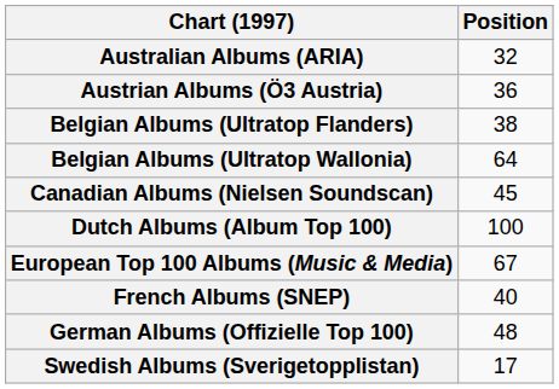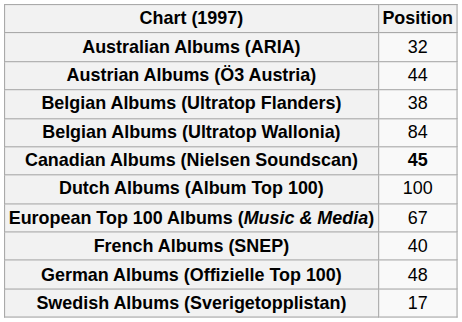 <table class="wikitable plainrowheaders sortable" style="text-align:center;">
 <tr>
 <th scope="column">Chart (1997)</th>
 <th scope="column">Position</th>
 </tr>
 <tr>
 <th scope="row">Australian Albums (ARIA)</th>
 <td>32</td>
 </tr>
 <tr>
 <th scope="row">Austrian Albums (Ö3 Austria)</th>
-<td>36</td>
+<td>44</td>
 </tr>
 <tr>
 <th scope="row">Belgian Albums (Ultratop Flanders)</th>
 <td>38</td>
 </tr>
 <tr>
 <th scope="row">Belgian Albums (Ultratop Wallonia)</th>
-<td>64</td>
+<td>84</td>
 </tr>
 <tr>
 <th scope="row">Canadian Albums (Nielsen Soundscan)</th>
-<td>45</td>
+<td><strong>45</strong></td>
 </tr>
 <tr>
 <th scope="row">Dutch Albums (Album Top 100)</th>
 <td>100</td>
 </tr>
 <tr>
 <th scope="row">European Top 100 Albums (<em>Music & Media</em>)</th>
 <td>67</td>
 </tr>
 <tr>
 <th scope="row">French Albums (SNEP)</th>
 <td>40</td>
 </tr>
 <tr>
 <th scope="row">German Albums (Offizielle Top 100)</th>
 <td>48</td>
 </tr>
 <tr>
 <th scope="row">Swedish Albums (Sverigetopplistan)</th>
 <td>17</td>
 </tr>
 </table>
